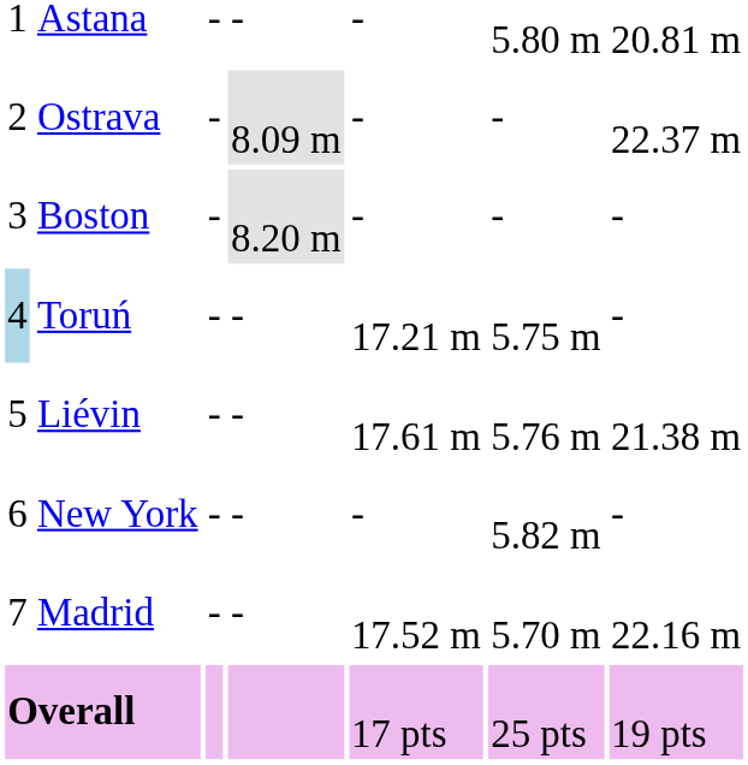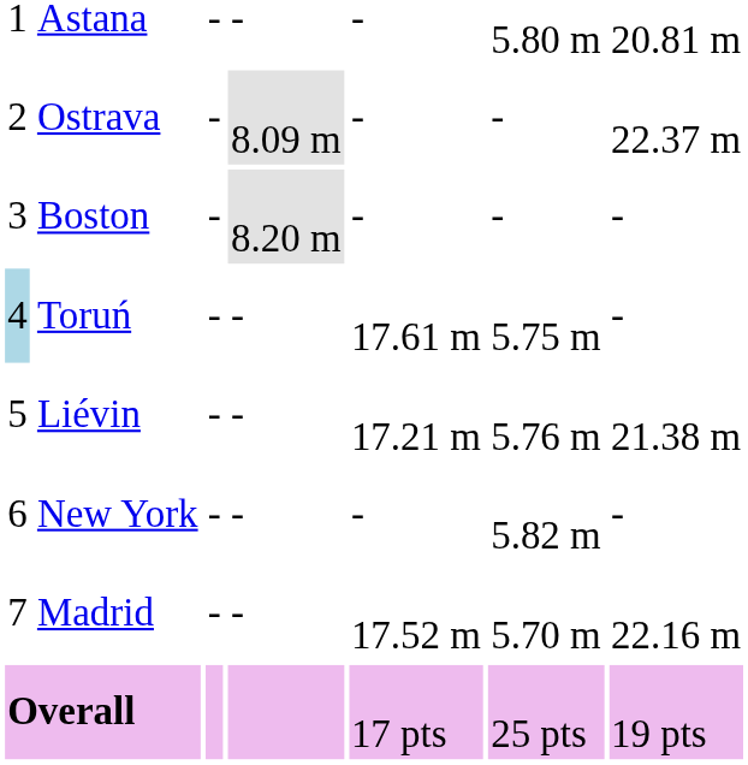 <table>
 <tr>
 <td>1</td>
 <td align=left><a href='#'>Astana</a></td>
 <td> -</td>
 <td> -</td>
 <td> -</td>
 <td> <br>5.80 m</td>
 <td> <br>20.81 m</td>
 </tr>
 <tr>
 <td>2</td>
 <td align=left><a href='#'>Ostrava</a></td>
 <td> -</td>
 <td bgcolor=#e2e2e2> <br>8.09 m</td>
 <td> -</td>
 <td> -</td>
 <td> <br>22.37 m</td>
 </tr>
 <tr>
 <td>3</td>
 <td align=left><a href='#'>Boston</a></td>
 <td> -</td>
 <td bgcolor=#e2e2e2> <br>8.20 m</td>
 <td> -</td>
 <td> -</td>
 <td> -</td>
 </tr>
 <tr>
 <td style="background: lightblue;">4</td>
 <td align=left><a href='#'>Toruń</a></td>
 <td> -</td>
 <td> -</td>
-<td> <br>17.21 m</td>
+<td> <br>17.61 m</td>
 <td> <br>5.75 m</td>
 <td> -</td>
 </tr>
 <tr>
 <td>5</td>
 <td align=left><a href='#'>Liévin</a></td>
 <td> -</td>
 <td> -</td>
-<td> <br>17.61 m</td>
+<td> <br>17.21 m</td>
 <td> <br>5.76 m</td>
 <td> <br>21.38 m</td>
 </tr>
 <tr>
 <td>6</td>
 <td align=left><a href='#'>New York</a></td>
 <td> -</td>
 <td> -</td>
 <td> -</td>
 <td> <br>5.82 m</td>
 <td> -</td>
 </tr>
 <tr>
 <td>7</td>
 <td align=left><a href='#'>Madrid</a></td>
 <td> -</td>
 <td> -</td>
 <td> <br>17.52 m</td>
 <td> <br>5.70 m</td>
 <td> <br>22.16 m</td>
 </tr>
 <tr bgcolor=#eebbee>
 <td colspan="2"><strong>Overall</strong></td>
 <td></td>
 <td></td>
 <td> <br>17 pts</td>
 <td> <br>25 pts</td>
 <td> <br>19 pts</td>
 </tr>
 </table>
